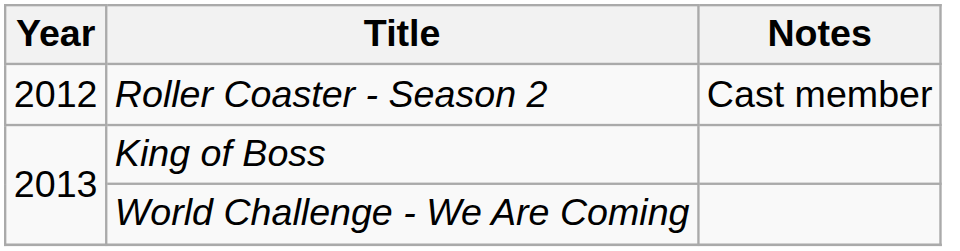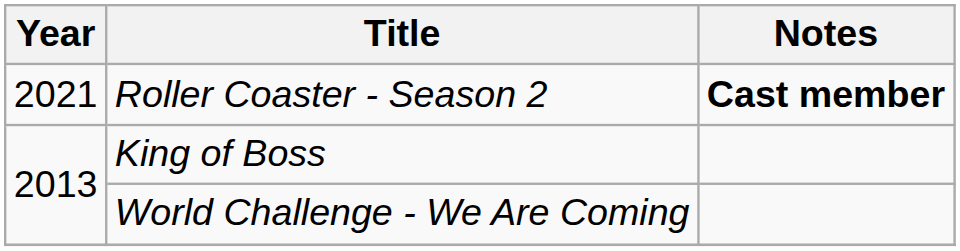 <table class="wikitable sortable">
 <tr>
 <th>Year</th>
 <th>Title</th>
 <th class="unsortable">Notes</th>
 </tr>
 <tr>
-<td>2012</td>
+<td>2021</td>
 <td><em>Roller Coaster - Season 2</em></td>
-<td>Cast member</td>
+<td><strong>Cast member</strong></td>
 </tr>
 <tr>
 <td rowspan=2>2013</td>
 <td><em>King of Boss</em></td>
 <td></td>
 </tr>
 <tr>
 <td><em>World Challenge - We Are Coming</em></td>
 <td></td>
 </tr>
 <tr>
 </tr>
 </table>
